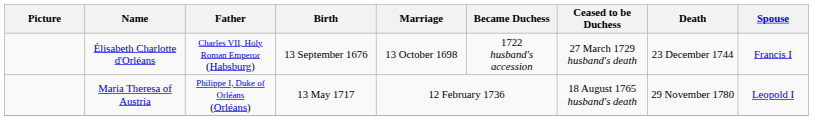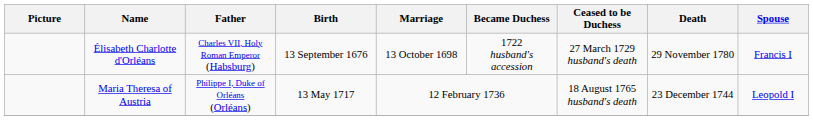 <table width=95% class="wikitable">
 <tr>
 <th width = "8%">Picture</th>
 <th width = "10%">Name</th>
 <th width = "9%">Father</th>
 <th width = "10%">Birth</th>
 <th width = "9%">Marriage</th>
 <th width = "9%">Became Duchess</th>
 <th width = "9%">Ceased to be Duchess</th>
 <th width = "9%">Death</th>
 <th width = "7%"><a href='#'>Spouse</a></th>
 </tr>
 <tr>
 <td align=center></td>
 <td align=center><a href='#'>Élisabeth Charlotte d'Orléans</a></td>
 <td align="center"><small><a href='#'>Charles VII, Holy Roman Emperor</a></small><br> (<a href='#'>Habsburg</a>)</td>
 <td align="center">13 September 1676</td>
 <td align="center">13 October 1698</td>
 <td align="center">1722<br><em>husband's accession</em></td>
 <td align="center">27 March 1729<br><em>husband's death</em></td>
-<td align="center">23 December 1744</td>
+<td align="center">29 November 1780</td>
 <td align="center"><a href='#'>Francis I</a></td>
 </tr>
 <tr>
 <td align="center"></td>
 <td align="center"><a href='#'>Maria Theresa of Austria</a></td>
 <td align="center"><small><a href='#'>Philippe I, Duke of Orléans</a></small><br>(<a href='#'>Orléans</a>)</td>
 <td align="center">13 May 1717</td>
 <td align="center" colspan="2">12 February 1736</td>
 <td align="center">18 August 1765<br><em>husband's death</em></td>
-<td align="center">29 November 1780</td>
+<td align="center">23 December 1744</td>
 <td align="center"><a href='#'>Leopold I</a></td>
 </tr>
 <tr>
 </tr>
 </table>
